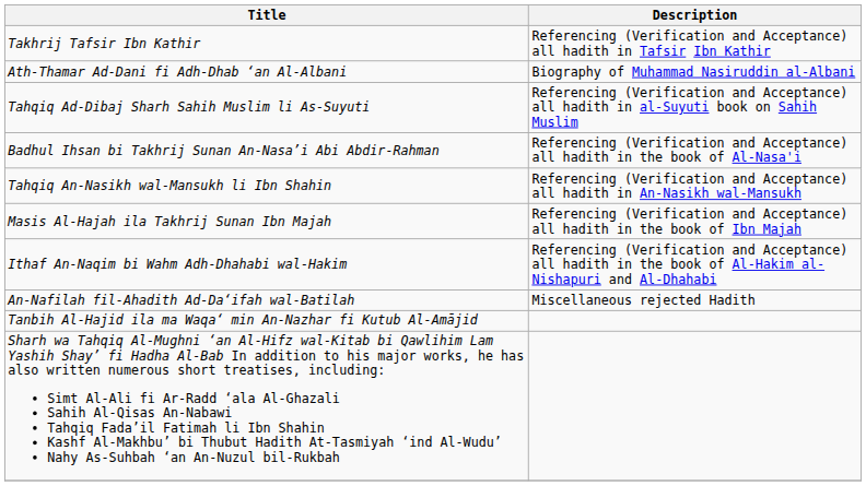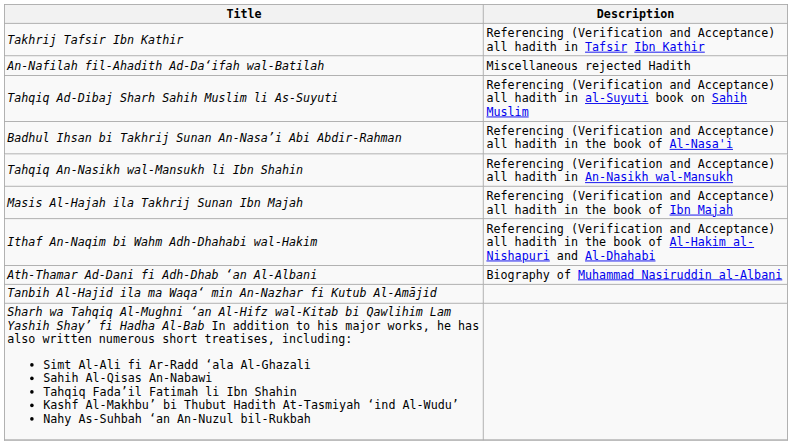 <table class="wikitable">
 <tr>
 <th>Title</th>
 <th>Description</th>
 </tr>
 <tr>
 <td><em>Takhrij Tafsir Ibn Kathir</em></td>
 <td>Referencing (Verification and Acceptance) all hadith in <a href='#'>Tafsir</a> <a href='#'>Ibn Kathir</a></td>
 </tr>
 <tr>
-<td><em>Ath-Thamar Ad-Dani fi Adh-Dhab ‘an Al-Albani</em></td>
-<td>Biography of <a href='#'>Muhammad Nasiruddin al-Albani</a></td>
+<td><em>An-Nafilah fil-Ahadith Ad-Da‘ifah wal-Batilah</em></td>
+<td>Miscellaneous rejected Hadith</td>
 </tr>
 <tr>
 <td><em>Tahqiq Ad-Dibaj Sharh Sahih Muslim li As-Suyuti</em></td>
 <td>Referencing (Verification and Acceptance) all hadith in <a href='#'>al-Suyuti</a> book on <a href='#'>Sahih Muslim</a></td>
 </tr>
 <tr>
 <td><em>Badhul Ihsan bi Takhrij Sunan An-Nasa’i Abi Abdir-Rahman</em></td>
 <td>Referencing (Verification and Acceptance) all hadith in the book of <a href='#'>Al-Nasa'i</a></td>
 </tr>
 <tr>
 <td><em>Tahqiq An-Nasikh wal-Mansukh li Ibn Shahin</em></td>
 <td>Referencing (Verification and Acceptance) all hadith in <a href='#'>An-Nasikh wal-Mansukh</a></td>
 </tr>
 <tr>
 <td><em>Masis Al-Hajah ila Takhrij Sunan Ibn Majah</em></td>
 <td>Referencing (Verification and Acceptance) all hadith in the book of <a href='#'>Ibn Majah</a></td>
 </tr>
 <tr>
 <td><em>Ithaf An-Naqim bi Wahm Adh-Dhahabi wal-Hakim</em></td>
 <td>Referencing (Verification and Acceptance) all hadith in the book of <a href='#'>Al-Hakim al-Nishapuri</a> and <a href='#'>Al-Dhahabi</a></td>
 </tr>
 <tr>
-<td><em>An-Nafilah fil-Ahadith Ad-Da‘ifah wal-Batilah</em></td>
-<td>Miscellaneous rejected Hadith</td>
+<td><em>Ath-Thamar Ad-Dani fi Adh-Dhab ‘an Al-Albani</em></td>
+<td>Biography of <a href='#'>Muhammad Nasiruddin al-Albani</a></td>
 </tr>
 <tr>
 <td><em>Tanbih Al-Hajid ila ma Waqa‘ min An-Nazhar fi Kutub Al-Amājid</em></td>
 <td></td>
 </tr>
 <tr>
 <td><em>Sharh wa Tahqiq Al-Mughni ‘an Al-Hifz wal-Kitab bi Qawlihim Lam Yashih Shay’ fi Hadha Al-Bab</em>  In addition to his major works, he has also written numerous short treatises, including:<br><ul><li>Simt Al-Ali fi Ar-Radd ‘ala Al-Ghazali</li><li>Sahih Al-Qisas An-Nabawi</li><li>Tahqiq Fada’il Fatimah li Ibn Shahin</li><li>Kashf Al-Makhbu’ bi Thubut Hadith At-Tasmiyah ‘ind Al-Wudu’</li><li>Nahy As-Suhbah ‘an An-Nuzul bil-Rukbah</li></ul></td>
 <td></td>
 </tr>
 <tr>
 </tr>
 </table>
